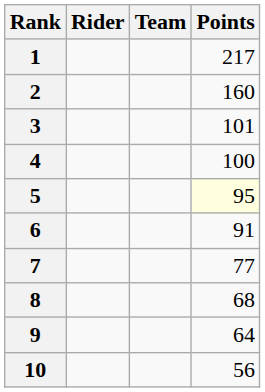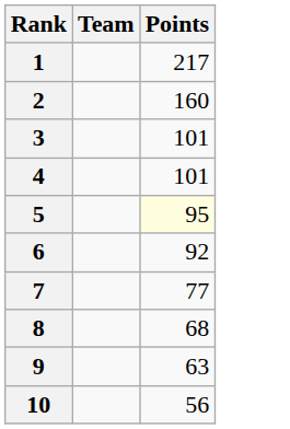 <table class="wikitable" margin-bottom:0;">
 <tr>
 <th scope="col">Rank</th>
-<th scope="col">Rider</th>
 <th scope="col">Team</th>
 <th scope="col">Points</th>
 </tr>
 <tr>
 <th scope="row">1</th>
-<td> </td>
 <td></td>
 <td align="right">217</td>
 </tr>
 <tr>
 <th scope="row">2</th>
-<td> </td>
 <td></td>
 <td align="right">160</td>
 </tr>
 <tr>
 <th scope="row">3</th>
 <td></td>
-<td></td>
 <td align="right">101</td>
 </tr>
 <tr>
 <th scope="row">4</th>
 <td></td>
-<td></td>
-<td align="right">100</td>
+<td align="right">101</td>
 </tr>
 <tr>
 <th scope="row">5</th>
-<td></td>
 <td></td>
 <td align="right" style="background: lightyellow;">95</td>
 </tr>
 <tr>
 <th scope="row">6</th>
 <td></td>
-<td></td>
-<td align="right">91</td>
+<td align="right">92</td>
 </tr>
 <tr>
 <th scope="row">7</th>
-<td></td>
 <td></td>
 <td align="right">77</td>
 </tr>
 <tr>
 <th scope="row">8</th>
 <td></td>
-<td></td>
 <td align="right">68</td>
 </tr>
 <tr>
 <th scope="row">9</th>
 <td></td>
-<td></td>
-<td align="right">64</td>
+<td align="right">63</td>
 </tr>
 <tr>
 <th scope="row">10</th>
-<td> </td>
 <td></td>
 <td align="right">56</td>
 </tr>
 </table>
